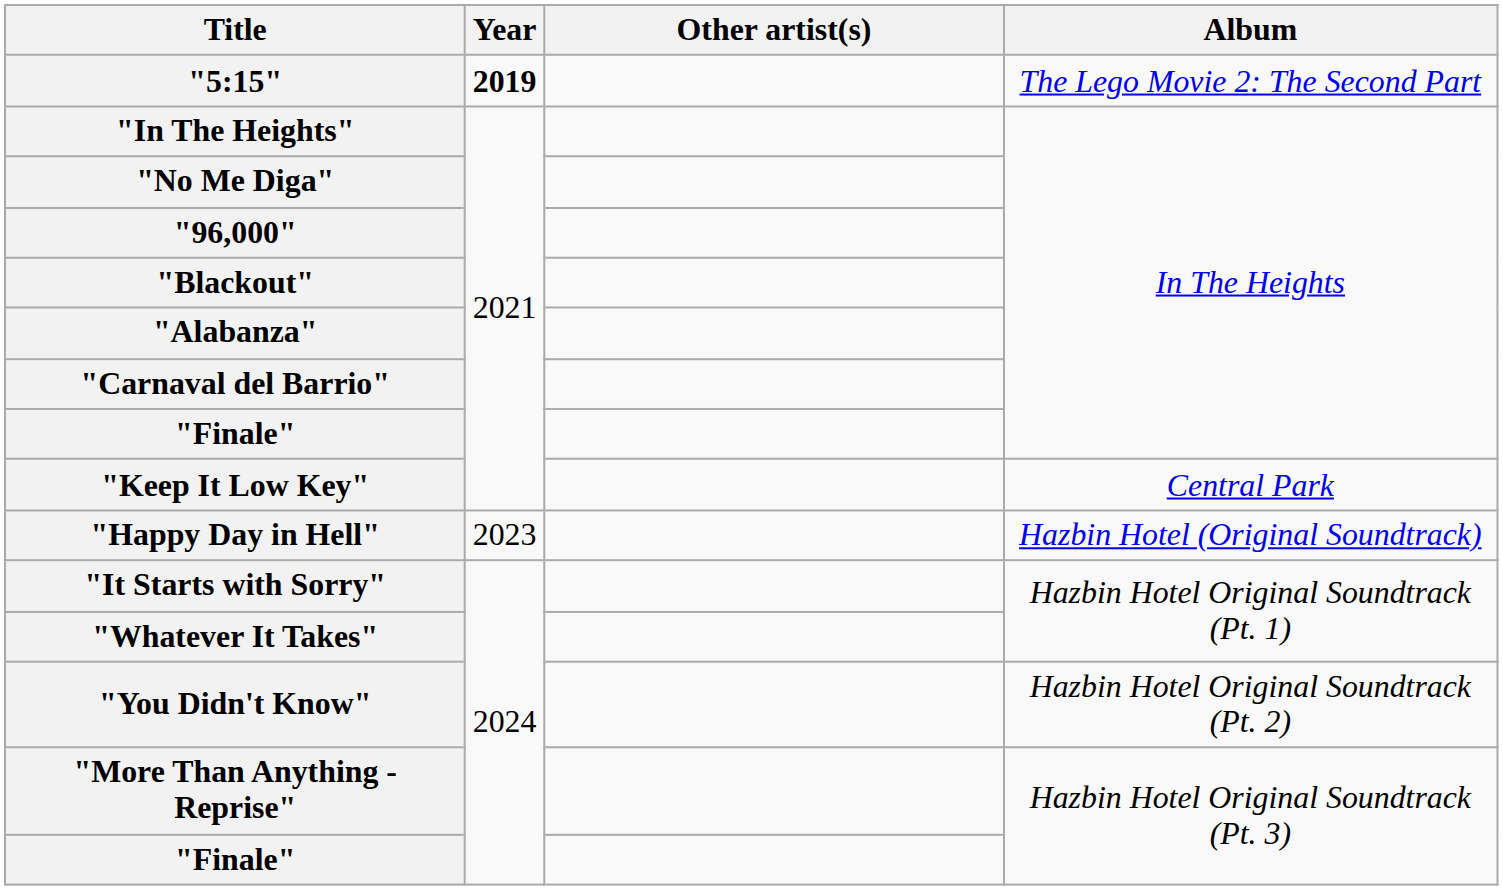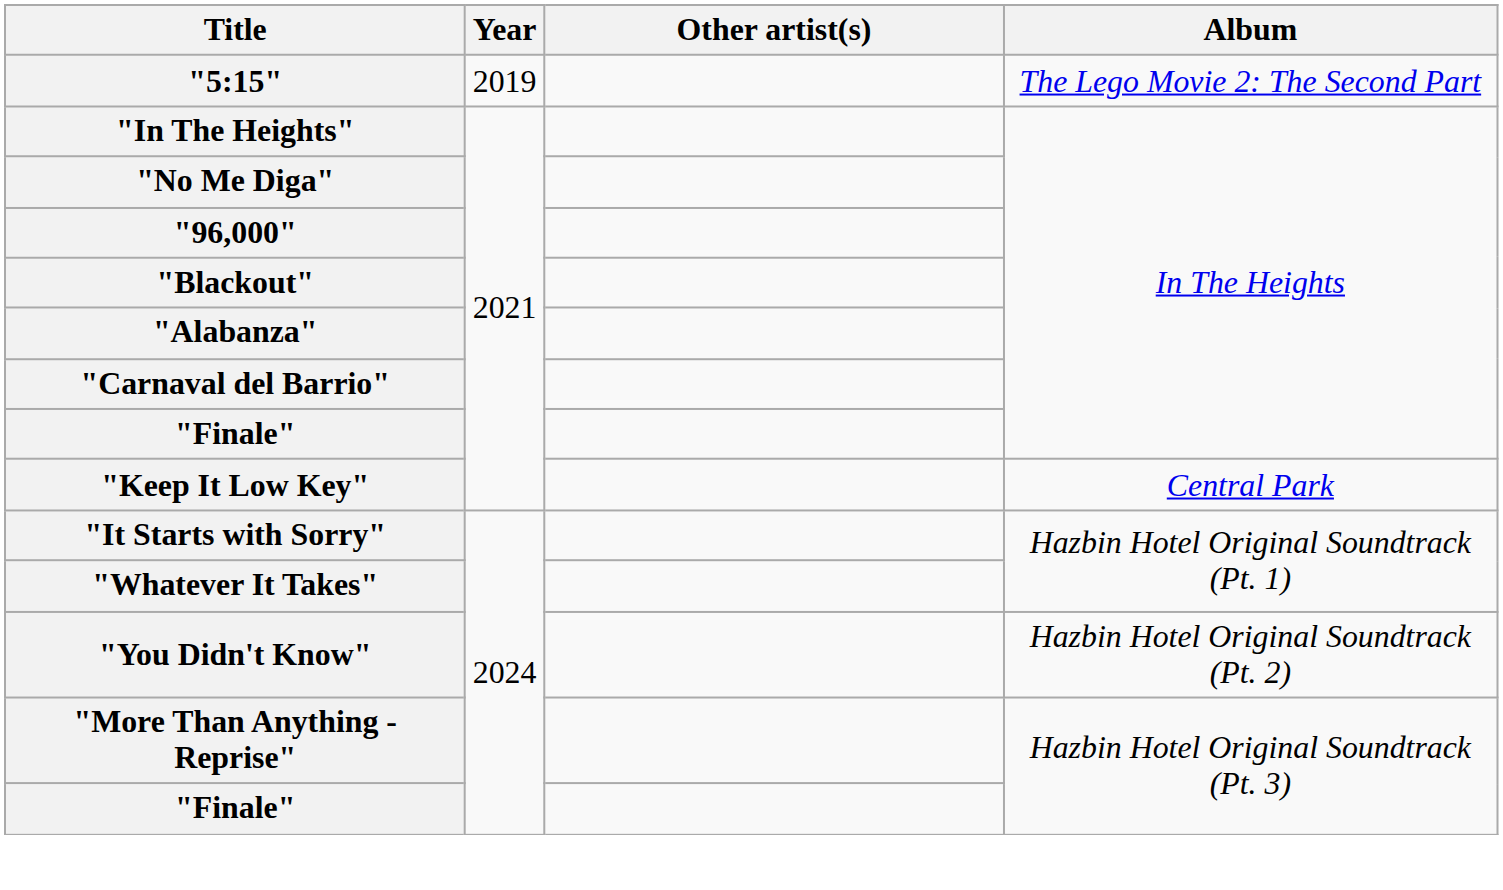 <table class="wikitable plainrowheaders" style="text-align:center;">
 <tr>
 <th scope="col" style="width:14em;">Title</th>
 <th scope="col" style="width:1em;">Year</th>
 <th scope="col" style="width:14em;">Other artist(s)</th>
 <th scope="col" style="width:15em;">Album</th>
 </tr>
 <tr>
 <th scope="row">"5:15"</th>
-<td><strong>2019</strong></td>
+<td>2019</td>
 <td></td>
 <td><em><a href='#'>The Lego Movie 2: The Second Part</a></em></td>
 </tr>
 <tr>
 <th scope="row">"In The Heights"</th>
 <td rowspan="8">2021</td>
 <td></td>
 <td rowspan="7"><em><a href='#'>In The Heights</a></em></td>
 </tr>
 <tr>
 <th scope="row">"No Me Diga"</th>
 <td></td>
 </tr>
 <tr>
 <th scope="row">"96,000"</th>
 <td></td>
 </tr>
 <tr>
 <th scope="row">"Blackout"</th>
 <td></td>
 </tr>
 <tr>
 <th scope="row">"Alabanza"</th>
 <td></td>
 </tr>
 <tr>
 <th scope="row">"Carnaval del Barrio"</th>
 <td></td>
 </tr>
 <tr>
 <th scope="row">"Finale"</th>
 <td></td>
 </tr>
 <tr>
 <th scope="row">"Keep It Low Key"</th>
 <td></td>
 <td><em><a href='#'>Central Park</a></em></td>
 </tr>
 <tr>
-<th scope="row">"Happy Day in Hell"</th>
-<td>2023</td>
-<td></td>
-<td><em><a href='#'>Hazbin Hotel (Original Soundtrack)</a></em></td>
-</tr>
-<tr>
 <th scope="row">"It Starts with Sorry"</th>
 <td rowspan="5">2024</td>
 <td></td>
 <td rowspan="2"><em>Hazbin Hotel Original Soundtrack (Pt. 1)</em></td>
 </tr>
 <tr>
 <th scope="row">"Whatever It Takes"</th>
 <td></td>
 </tr>
 <tr>
 <th scope="row">"You Didn't Know"</th>
 <td></td>
 <td><em>Hazbin Hotel Original Soundtrack (Pt. 2)</em></td>
 </tr>
 <tr>
 <th scope="row">"More Than Anything - Reprise"</th>
 <td></td>
 <td rowspan="2"><em>Hazbin Hotel Original Soundtrack (Pt. 3)</em></td>
 </tr>
 <tr>
 <th scope="row">"Finale"</th>
 <td></td>
 </tr>
 </table>
